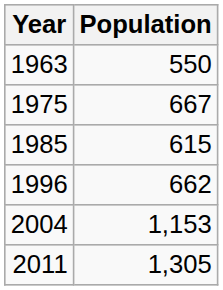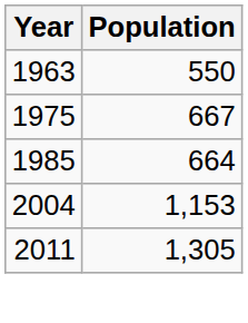 <table class="wikitable" style="line-height:1.1em;">
 <tr>
 <th>Year</th>
 <th>Population</th>
 </tr>
 <tr align="right">
 <td>1963</td>
 <td>550</td>
 </tr>
 <tr align="right">
 <td>1975</td>
 <td>667</td>
 </tr>
 <tr align="right">
 <td>1985</td>
-<td>615</td>
-</tr>
-<tr align="right">
-<td>1996</td>
-<td>662</td>
+<td>664</td>
 </tr>
 <tr align="right">
 <td>2004</td>
 <td>1,153</td>
 </tr>
 <tr align="right">
 <td>2011</td>
 <td>1,305</td>
 </tr>
 </table>
